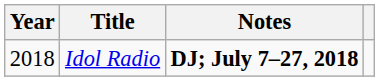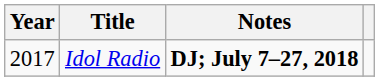 <table class="wikitable sortable">
 <tr>
 <th>Year</th>
 <th>Title</th>
 <th>Notes</th>
 <th></th>
 </tr>
 <tr>
-<td>2018</td>
+<td>2017</td>
 <td><em><a href='#'>Idol Radio</a></em></td>
 <td><strong>DJ; July 7–27, 2018</strong></td>
 <td></td>
 </tr>
 </table>
